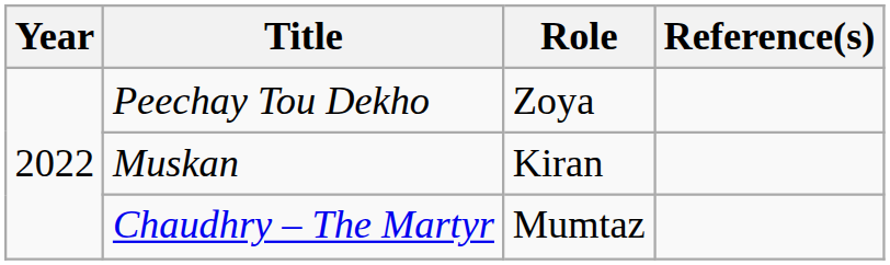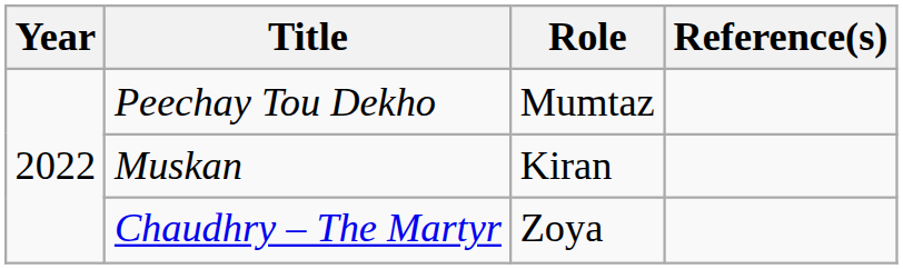 <table class="wikitable sortable plainrowheaders">
 <tr style="text-align:center;">
 <th scope="col">Year</th>
 <th scope="col">Title</th>
 <th scope="col">Role</th>
 <th scope="col">Reference(s)</th>
 </tr>
 <tr>
 <td rowspan="3">2022</td>
 <td><em>Peechay Tou Dekho</em></td>
-<td>Zoya</td>
+<td>Mumtaz</td>
 <td></td>
 </tr>
 <tr>
 <td><em>Muskan</em></td>
 <td>Kiran</td>
 <td></td>
 </tr>
 <tr>
 <td><em><a href='#'>Chaudhry – The Martyr</a></em></td>
-<td>Mumtaz</td>
+<td>Zoya</td>
 <td></td>
 </tr>
 </table>
